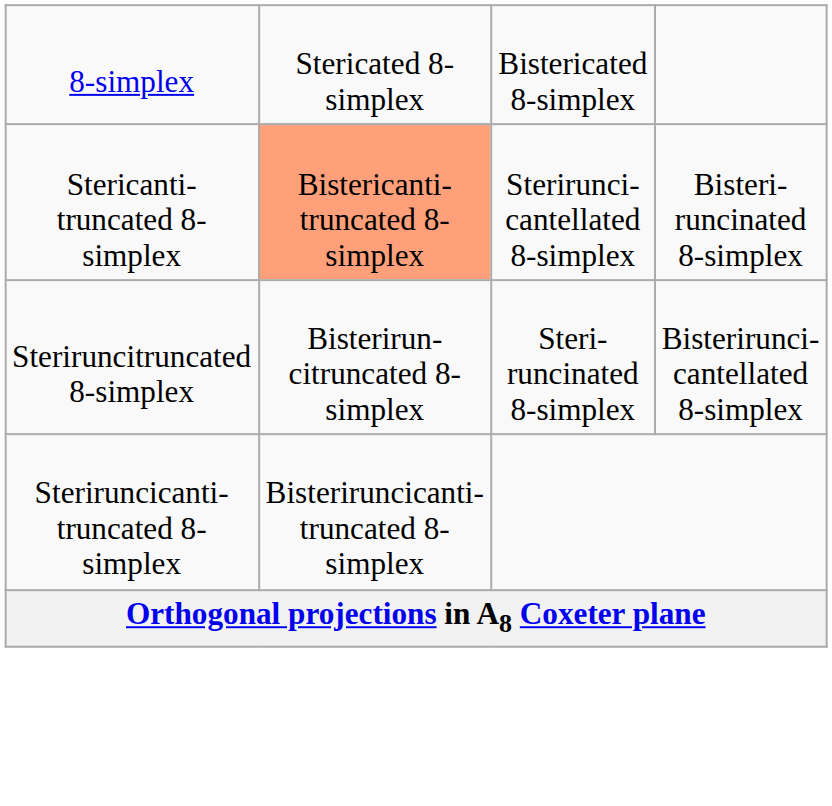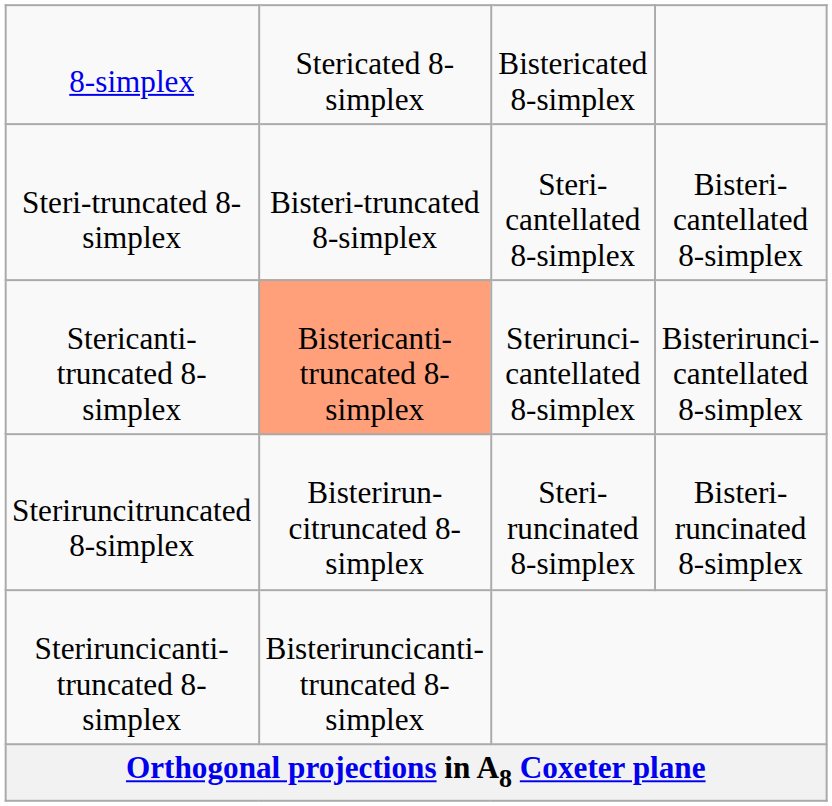 <table class=wikitable align=right width=400 style="margin-left:1em;">
 <tr align=center>
 <td><br><a href='#'>8-simplex</a><br></td>
 <td><br>Stericated 8-simplex<br></td>
 <td><br>Bistericated 8-simplex<br></td>
 </tr>
 <tr align=center>
+<td><br>Steri-truncated 8-simplex<br></td>
+<td><br>Bisteri-truncated 8-simplex<br></td>
+<td><br>Steri-cantellated 8-simplex<br></td>
+<td><br>Bisteri-cantellated 8-simplex<br></td>
+</tr>
+<tr align=center>
 <td><br>Stericanti-truncated 8-simplex<br></td>
 <td style="background: lightsalmon;"><br>Bistericanti-truncated 8-simplex<br></td>
 <td><br>Sterirunci-cantellated 8-simplex<br></td>
-<td><br>Bisteri-runcinated 8-simplex<br></td>
+<td><br>Bisterirunci-cantellated 8-simplex<br></td>
 </tr>
 <tr align=center>
 <td><br>Steriruncitruncated 8-simplex<br></td>
 <td><br>Bisterirun-citruncated 8-simplex<br></td>
 <td><br>Steri-runcinated 8-simplex<br></td>
-<td><br>Bisterirunci-cantellated 8-simplex<br></td>
+<td><br>Bisteri-runcinated 8-simplex<br></td>
 </tr>
 <tr align=center>
 <td><br>Steriruncicanti-truncated 8-simplex<br></td>
 <td><br>Bisteriruncicanti-truncated 8-simplex<br></td>
 </tr>
 <tr>
 <th colspan=4><a href='#'>Orthogonal projections</a> in A<sub>8</sub> <a href='#'>Coxeter plane</a></th>
 </tr>
 </table>
